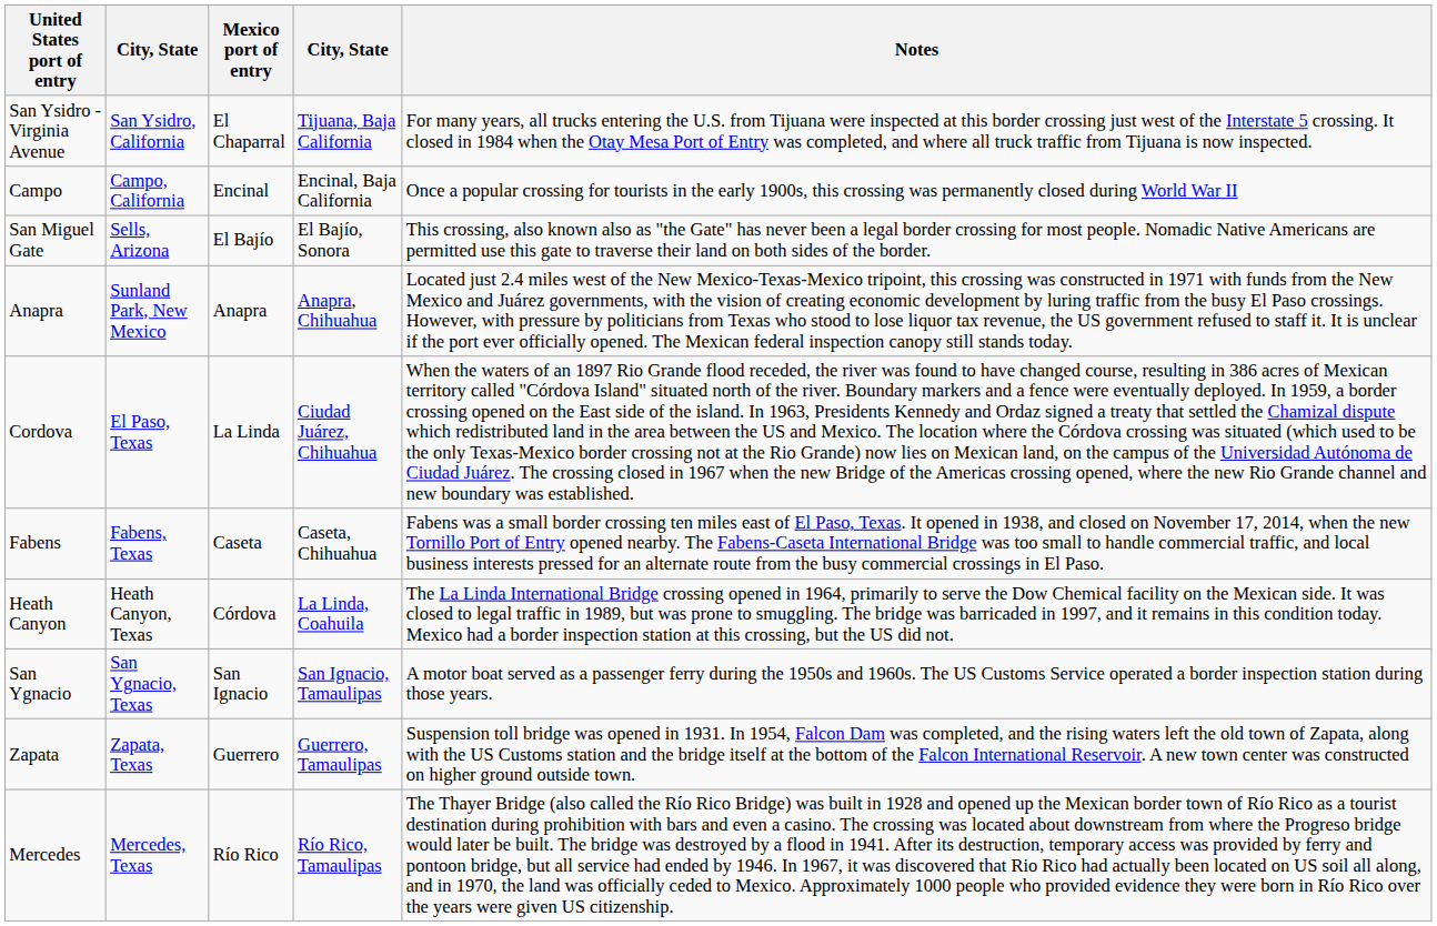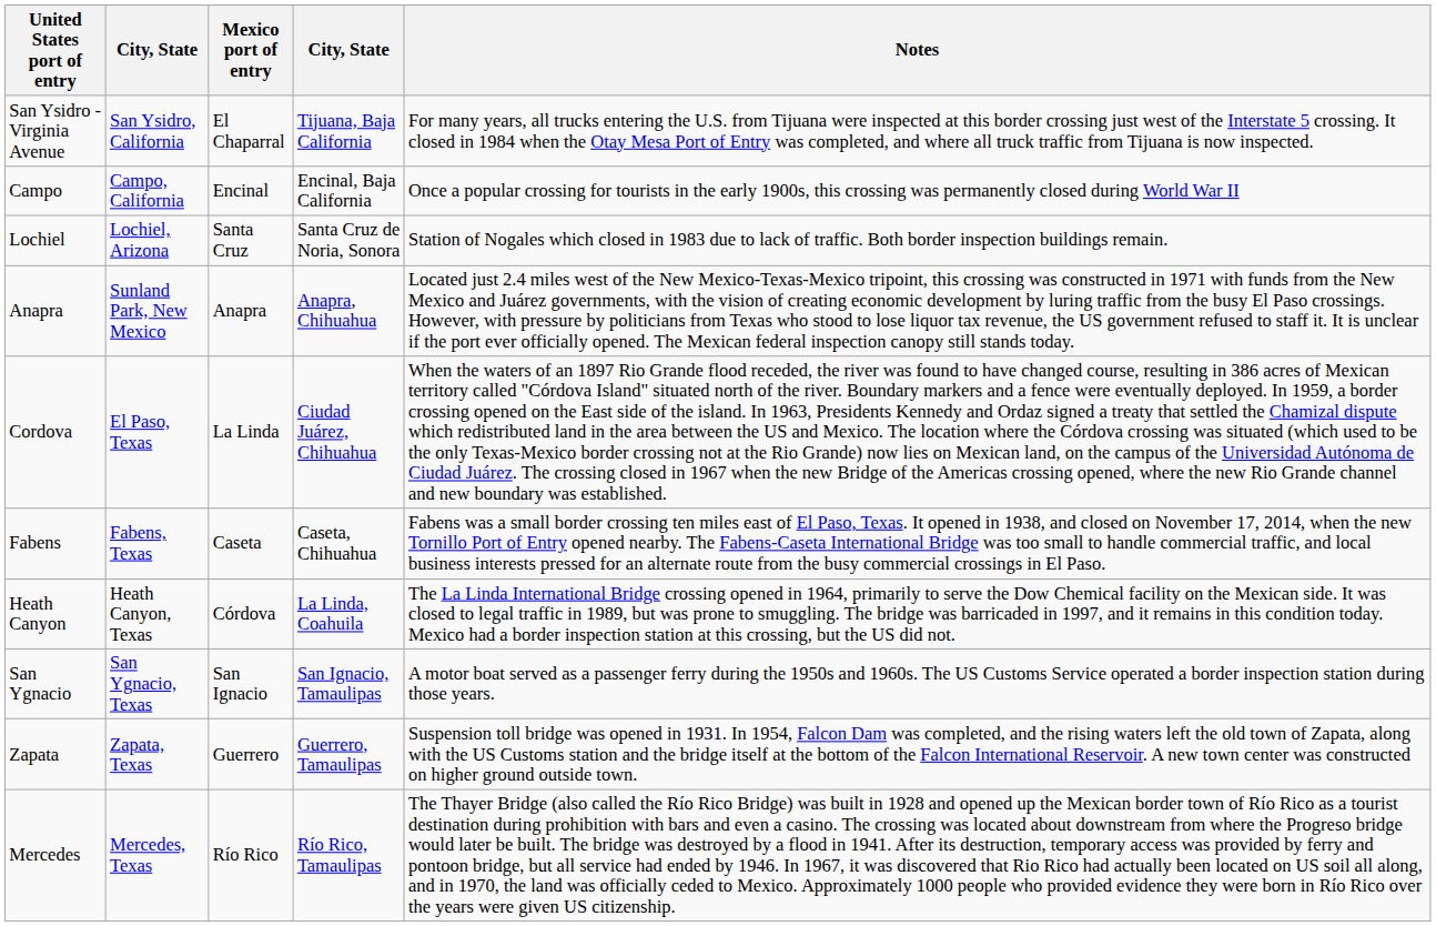 <table class="wikitable">
 <tr>
 <th>United States<br>port of entry</th>
 <th>City, State</th>
 <th>Mexico<br>port of entry</th>
 <th>City, State</th>
 <th>Notes</th>
 </tr>
 <tr>
 <td>San Ysidro - Virginia Avenue</td>
 <td><a href='#'>San Ysidro, California</a></td>
 <td>El Chaparral</td>
 <td><a href='#'>Tijuana, Baja California</a></td>
 <td>For many years, all trucks entering the U.S. from Tijuana were inspected at this border crossing just west of the <a href='#'>Interstate 5</a> crossing. It closed in 1984 when the <a href='#'>Otay Mesa Port of Entry</a> was completed, and where all truck traffic from Tijuana is now inspected.</td>
 </tr>
 <tr>
 <td>Campo</td>
 <td><a href='#'>Campo, California</a></td>
 <td>Encinal</td>
 <td>Encinal, Baja California</td>
 <td>Once a popular crossing for tourists in the early 1900s, this crossing was permanently closed during <a href='#'>World War II</a></td>
 </tr>
 <tr>
-<td>San Miguel Gate</td>
-<td><a href='#'>Sells, Arizona</a></td>
-<td>El Bajío</td>
-<td>El Bajío, Sonora</td>
-<td>This crossing, also known also as "the Gate" has never been a legal border crossing for most people. Nomadic Native Americans are permitted use this gate to traverse their land on both sides of the border.</td>
+<td>Lochiel</td>
+<td><a href='#'>Lochiel, Arizona</a></td>
+<td>Santa Cruz</td>
+<td>Santa Cruz de Noria, Sonora</td>
+<td>Station of Nogales which closed in 1983 due to lack of traffic. Both border inspection buildings remain.</td>
 </tr>
 <tr>
 <td>Anapra</td>
 <td><a href='#'>Sunland Park, New Mexico</a></td>
 <td>Anapra</td>
 <td><a href='#'>Anapra</a>, <a href='#'>Chihuahua</a></td>
 <td>Located just 2.4 miles west of the New Mexico-Texas-Mexico tripoint, this crossing was constructed in 1971 with funds from the New Mexico and Juárez governments, with the vision of creating economic development by luring traffic from the busy El Paso crossings. However, with pressure by politicians from Texas who stood to lose liquor tax revenue, the US government refused to staff it. It is unclear if the port ever officially opened. The Mexican federal inspection canopy still stands today.</td>
 </tr>
 <tr>
 <td>Cordova</td>
 <td><a href='#'>El Paso, Texas</a></td>
 <td>La Linda</td>
 <td><a href='#'>Ciudad Juárez, Chihuahua</a></td>
 <td>When the waters of an 1897 Rio Grande flood receded, the river was found to have changed course, resulting in 386 acres of Mexican territory called "Córdova Island" situated north of the river. Boundary markers and a fence were eventually deployed. In 1959, a border crossing opened on the East side of the island. In 1963, Presidents Kennedy and Ordaz signed a treaty that settled the <a href='#'>Chamizal dispute</a> which redistributed land in the area between the US and Mexico. The location where the Córdova crossing was situated (which used to be the only Texas-Mexico border crossing not at the Rio Grande) now lies on Mexican land, on the campus of the <a href='#'>Universidad Autónoma de Ciudad Juárez</a>. The crossing closed in 1967 when the new Bridge of the Americas crossing opened, where the new Rio Grande channel and new boundary was established.</td>
 </tr>
 <tr>
 <td>Fabens</td>
 <td><a href='#'>Fabens, Texas</a></td>
 <td>Caseta</td>
 <td>Caseta, Chihuahua</td>
 <td>Fabens was a small border crossing ten miles east of <a href='#'>El Paso, Texas</a>. It opened in 1938, and closed on November 17, 2014, when the new <a href='#'>Tornillo Port of Entry</a> opened nearby. The <a href='#'>Fabens-Caseta International Bridge</a> was too small to handle commercial traffic, and local business interests pressed for an alternate route from the busy commercial crossings in El Paso.</td>
 </tr>
 <tr>
 <td>Heath Canyon</td>
 <td>Heath Canyon, Texas</td>
 <td>Córdova</td>
 <td><a href='#'>La Linda, Coahuila</a></td>
 <td>The <a href='#'>La Linda International Bridge</a> crossing opened in 1964, primarily to serve the Dow Chemical facility on the Mexican side. It was closed to legal traffic in 1989, but was prone to smuggling. The bridge was barricaded in 1997, and it remains in this condition today. Mexico had a border inspection station at this crossing, but the US did not.</td>
 </tr>
 <tr>
 <td>San Ygnacio</td>
 <td><a href='#'>San Ygnacio, Texas</a></td>
 <td>San Ignacio</td>
 <td><a href='#'>San Ignacio, Tamaulipas</a></td>
 <td>A motor boat served as a passenger ferry during the 1950s and 1960s. The US Customs Service operated a border inspection station during those years.</td>
 </tr>
 <tr>
 <td>Zapata</td>
 <td><a href='#'>Zapata, Texas</a></td>
 <td>Guerrero</td>
 <td><a href='#'>Guerrero, Tamaulipas</a></td>
 <td>Suspension toll bridge was opened in 1931. In 1954, <a href='#'>Falcon Dam</a> was completed, and the rising waters left the old town of Zapata, along with the US Customs station and the bridge itself at the bottom of the <a href='#'>Falcon International Reservoir</a>. A new town center was constructed on higher ground outside town.</td>
 </tr>
 <tr>
 <td>Mercedes</td>
 <td><a href='#'>Mercedes, Texas</a></td>
 <td>Río Rico</td>
 <td><a href='#'>Río Rico, Tamaulipas</a></td>
 <td>The Thayer Bridge (also called the Río Rico Bridge) was built in 1928 and opened up the Mexican border town of Río Rico as a tourist destination during prohibition with bars and even a casino. The crossing was located about  downstream from where the Progreso bridge would later be built. The bridge was destroyed by a flood in 1941. After its destruction, temporary access was provided by ferry and pontoon bridge, but all service had ended by 1946. In 1967, it was discovered that Rio Rico had actually been located on US soil all along, and in 1970, the land was officially ceded to Mexico. Approximately 1000 people who provided evidence they were born in Río Rico over the years were given US citizenship.</td>
 </tr>
 </table>
